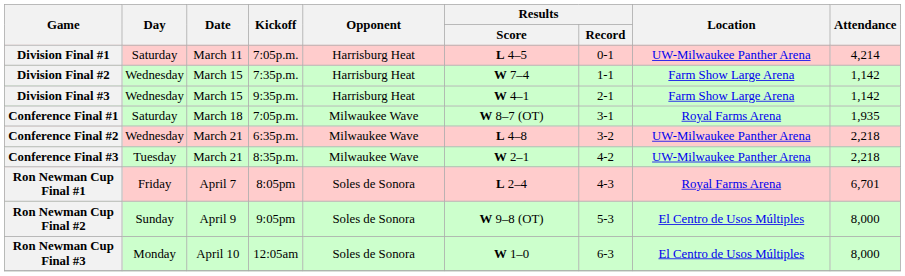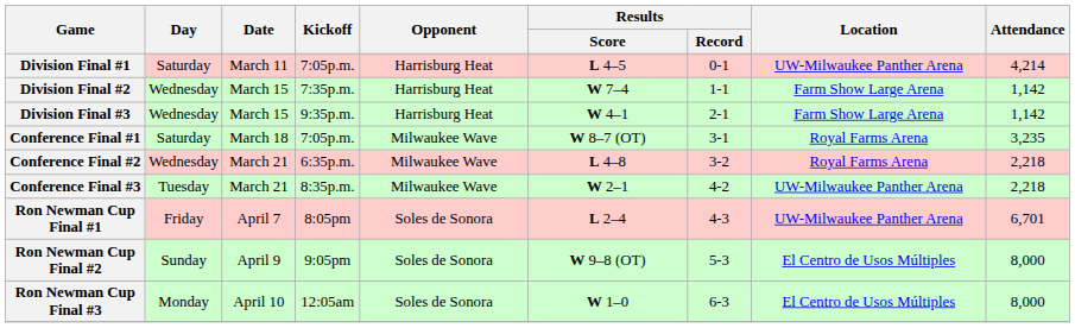 <table class="wikitable">
 <tr>
 <th rowspan="2" width="140">Game</th>
 <th rowspan="2" width="70">Day</th>
 <th rowspan="2" width="70">Date</th>
 <th rowspan="2" width="60">Kickoff</th>
 <th rowspan="2" width="170">Opponent</th>
 <th colspan="2" width="220">Results</th>
 <th rowspan="2" width="240">Location</th>
 <th rowspan="2" width="80">Attendance</th>
 </tr>
 <tr>
 <th width="160">Score</th>
 <th width="60">Record</th>
 </tr>
 <tr align="center" bgcolor="#FFCCCC">
 <th>Division Final #1</th>
 <td>Saturday</td>
 <td>March 11</td>
 <td>7:05p.m.</td>
 <td>Harrisburg Heat</td>
 <td><strong>L</strong> 4–5</td>
 <td>0-1</td>
 <td><a href='#'>UW-Milwaukee Panther Arena</a></td>
 <td>4,214</td>
 </tr>
 <tr align="center" bgcolor="#CCFFCC">
 <th>Division Final #2</th>
 <td>Wednesday</td>
 <td>March 15</td>
 <td>7:35p.m.</td>
 <td>Harrisburg Heat</td>
 <td><strong>W</strong> 7–4</td>
 <td>1-1</td>
 <td><a href='#'>Farm Show Large Arena</a></td>
 <td>1,142</td>
 </tr>
 <tr align="center" bgcolor="#CCFFCC">
 <th>Division Final #3</th>
 <td>Wednesday</td>
 <td>March 15</td>
 <td>9:35p.m.</td>
 <td>Harrisburg Heat</td>
 <td><strong>W</strong> 4–1</td>
 <td>2-1</td>
 <td><a href='#'>Farm Show Large Arena</a></td>
 <td>1,142</td>
 </tr>
 <tr align="center" bgcolor="#CCFFCC">
 <th>Conference Final #1</th>
 <td>Saturday</td>
 <td>March 18</td>
 <td>7:05p.m.</td>
 <td>Milwaukee Wave</td>
 <td><strong>W</strong> 8–7 (OT)</td>
 <td>3-1</td>
 <td><a href='#'>Royal Farms Arena</a></td>
-<td>1,935</td>
+<td>3,235</td>
 </tr>
 <tr align="center" bgcolor="#FFCCCC">
 <th>Conference Final #2</th>
 <td>Wednesday</td>
 <td>March 21</td>
 <td>6:35p.m.</td>
 <td>Milwaukee Wave</td>
 <td><strong>L</strong> 4–8</td>
 <td>3-2</td>
-<td><a href='#'>UW-Milwaukee Panther Arena</a></td>
+<td><a href='#'>Royal Farms Arena</a></td>
 <td>2,218</td>
 </tr>
 <tr align="center" bgcolor="#CCFFCC">
 <th>Conference Final #3</th>
 <td>Tuesday</td>
 <td>March 21</td>
 <td>8:35p.m.</td>
 <td>Milwaukee Wave</td>
 <td><strong>W</strong> 2–1</td>
 <td>4-2</td>
 <td><a href='#'>UW-Milwaukee Panther Arena</a></td>
 <td>2,218</td>
 </tr>
 <tr align="center" bgcolor="#FFCCCC">
 <th>Ron Newman Cup Final #1</th>
 <td>Friday</td>
 <td>April 7</td>
 <td>8:05pm</td>
 <td>Soles de Sonora</td>
 <td><strong>L</strong> 2–4</td>
 <td>4-3</td>
-<td><a href='#'>Royal Farms Arena</a></td>
+<td><a href='#'>UW-Milwaukee Panther Arena</a></td>
 <td>6,701</td>
 </tr>
 <tr align="center" bgcolor="#CCFFCC">
 <th>Ron Newman Cup Final #2</th>
 <td>Sunday</td>
 <td>April 9</td>
 <td>9:05pm</td>
 <td>Soles de Sonora</td>
 <td><strong>W</strong> 9–8 (OT)</td>
 <td>5-3</td>
 <td><a href='#'>El Centro de Usos Múltiples</a></td>
 <td>8,000</td>
 </tr>
 <tr align="center" bgcolor="#CCFFCC">
 <th>Ron Newman Cup Final #3</th>
 <td>Monday</td>
 <td>April 10</td>
 <td>12:05am</td>
 <td>Soles de Sonora</td>
 <td><strong>W</strong> 1–0</td>
 <td>6-3</td>
 <td><a href='#'>El Centro de Usos Múltiples</a></td>
 <td>8,000</td>
 </tr>
 <tr align="center">
 </tr>
 </table>
